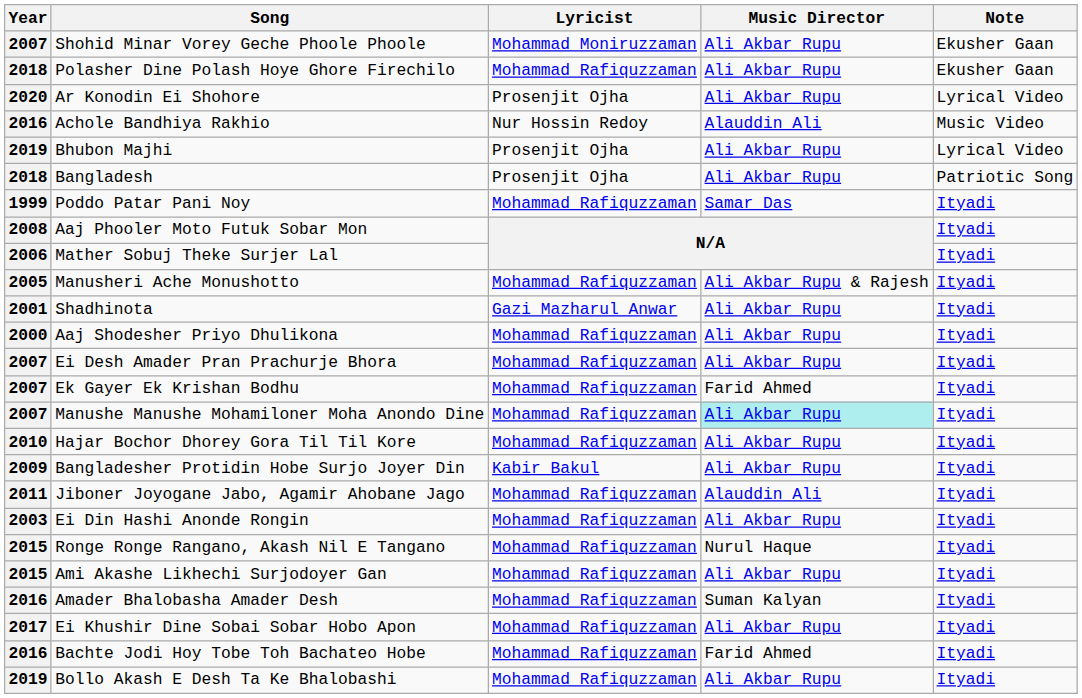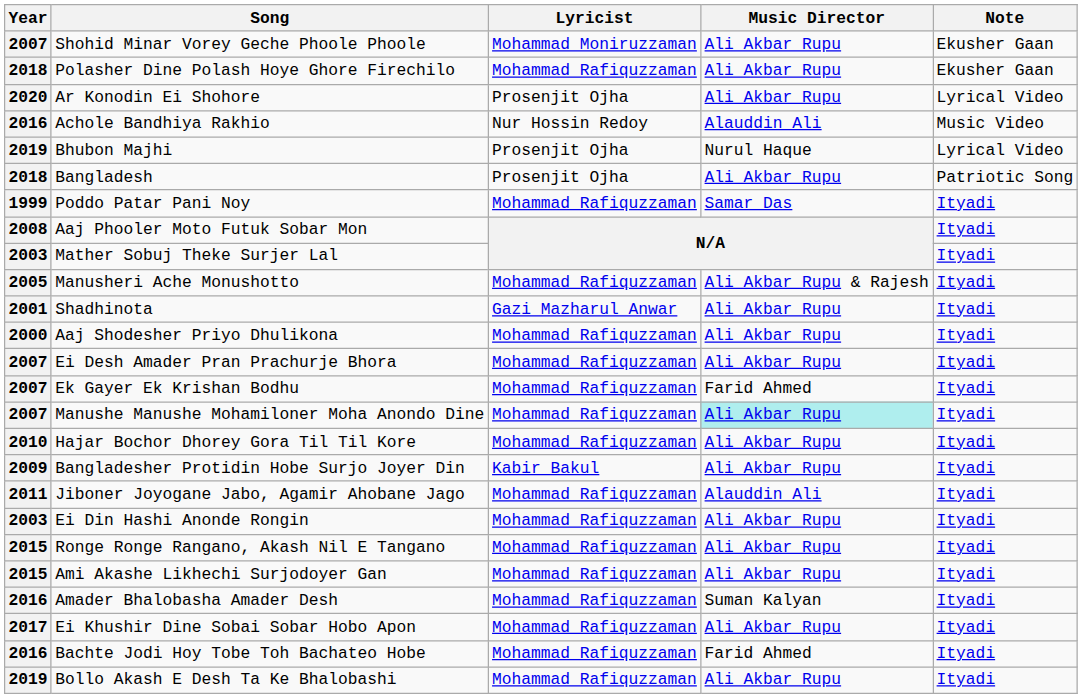 <table class="wikitable">
 <tr>
 <th>Year</th>
 <th>Song</th>
 <th>Lyricist</th>
 <th>Music Director</th>
 <th>Note</th>
 </tr>
 <tr>
 <th>2007</th>
 <td>Shohid Minar Vorey Geche Phoole Phoole</td>
 <td><a href='#'>Mohammad Moniruzzaman</a></td>
 <td><a href='#'>Ali Akbar Rupu</a></td>
 <td>Ekusher Gaan</td>
 </tr>
 <tr>
 <th>2018</th>
 <td>Polasher Dine Polash Hoye Ghore Firechilo</td>
 <td><a href='#'>Mohammad Rafiquzzaman</a></td>
 <td><a href='#'>Ali Akbar Rupu</a></td>
 <td>Ekusher Gaan</td>
 </tr>
 <tr>
 <th>2020</th>
 <td>Ar Konodin Ei Shohore</td>
 <td>Prosenjit Ojha</td>
 <td><a href='#'>Ali Akbar Rupu</a></td>
 <td>Lyrical Video</td>
 </tr>
 <tr>
 <th>2016</th>
 <td>Achole Bandhiya Rakhio</td>
 <td>Nur Hossin Redoy</td>
 <td><a href='#'>Alauddin Ali</a></td>
 <td>Music Video</td>
 </tr>
 <tr>
 <th>2019</th>
 <td>Bhubon Majhi</td>
 <td>Prosenjit Ojha</td>
-<td><a href='#'>Ali Akbar Rupu</a></td>
+<td>Nurul Haque</td>
 <td>Lyrical Video</td>
 </tr>
 <tr>
 <th>2018</th>
 <td>Bangladesh</td>
 <td>Prosenjit Ojha</td>
 <td><a href='#'>Ali Akbar Rupu</a></td>
 <td>Patriotic Song</td>
 </tr>
 <tr>
 <th>1999</th>
 <td>Poddo Patar Pani Noy</td>
 <td><a href='#'>Mohammad Rafiquzzaman</a></td>
 <td><a href='#'>Samar Das</a></td>
 <td><a href='#'>Ityadi</a></td>
 </tr>
 <tr>
 <th>2008</th>
 <td>Aaj Phooler Moto Futuk Sobar Mon</td>
 <th colspan="2" rowspan="2">N/A</th>
 <td><a href='#'>Ityadi</a></td>
 </tr>
 <tr>
-<th>2006</th>
+<th>2003</th>
 <td>Mather Sobuj Theke Surjer Lal</td>
 <td><a href='#'>Ityadi</a></td>
 </tr>
 <tr>
 <th>2005</th>
 <td>Manusheri Ache Monushotto</td>
 <td><a href='#'>Mohammad Rafiquzzaman</a></td>
 <td><a href='#'>Ali Akbar Rupu</a> & Rajesh</td>
 <td><a href='#'>Ityadi</a></td>
 </tr>
 <tr>
 <th>2001</th>
 <td>Shadhinota</td>
 <td><a href='#'>Gazi Mazharul Anwar</a></td>
 <td><a href='#'>Ali Akbar Rupu</a></td>
 <td><a href='#'>Ityadi</a></td>
 </tr>
 <tr>
 <th>2000</th>
 <td>Aaj Shodesher Priyo Dhulikona</td>
 <td><a href='#'>Mohammad Rafiquzzaman</a></td>
 <td><a href='#'>Ali Akbar Rupu</a></td>
 <td><a href='#'>Ityadi</a></td>
 </tr>
 <tr>
 <th>2007</th>
 <td>Ei Desh Amader Pran Prachurje Bhora</td>
 <td><a href='#'>Mohammad Rafiquzzaman</a></td>
 <td><a href='#'>Ali Akbar Rupu</a></td>
 <td><a href='#'>Ityadi</a></td>
 </tr>
 <tr>
 <th>2007</th>
 <td>Ek Gayer Ek Krishan Bodhu</td>
 <td><a href='#'>Mohammad Rafiquzzaman</a></td>
 <td>Farid Ahmed</td>
 <td><a href='#'>Ityadi</a></td>
 </tr>
 <tr>
 <th>2007</th>
 <td>Manushe Manushe Mohamiloner Moha Anondo Dine</td>
 <td><a href='#'>Mohammad Rafiquzzaman</a></td>
 <td style="background: paleturquoise;"><a href='#'>Ali Akbar Rupu</a></td>
 <td><a href='#'>Ityadi</a></td>
 </tr>
 <tr>
 <th>2010</th>
 <td>Hajar Bochor Dhorey Gora Til Til Kore</td>
 <td><a href='#'>Mohammad Rafiquzzaman</a></td>
 <td><a href='#'>Ali Akbar Rupu</a></td>
 <td><a href='#'>Ityadi</a></td>
 </tr>
 <tr>
 <th>2009</th>
 <td>Bangladesher Protidin Hobe Surjo Joyer Din</td>
 <td><a href='#'>Kabir Bakul</a></td>
 <td><a href='#'>Ali Akbar Rupu</a></td>
 <td><a href='#'>Ityadi</a></td>
 </tr>
 <tr>
 <th>2011</th>
 <td>Jiboner Joyogane Jabo, Agamir Ahobane Jago</td>
 <td><a href='#'>Mohammad Rafiquzzaman</a></td>
 <td><a href='#'>Alauddin Ali</a></td>
 <td><a href='#'>Ityadi</a></td>
 </tr>
 <tr>
 <th>2003</th>
 <td>Ei Din Hashi Anonde Rongin</td>
 <td><a href='#'>Mohammad Rafiquzzaman</a></td>
 <td><a href='#'>Ali Akbar Rupu</a></td>
 <td><a href='#'>Ityadi</a></td>
 </tr>
 <tr>
 <th>2015</th>
 <td>Ronge Ronge Rangano, Akash Nil E Tangano</td>
 <td><a href='#'>Mohammad Rafiquzzaman</a></td>
-<td>Nurul Haque</td>
+<td><a href='#'>Ali Akbar Rupu</a></td>
 <td><a href='#'>Ityadi</a></td>
 </tr>
 <tr>
 <th>2015</th>
 <td>Ami Akashe Likhechi Surjodoyer Gan</td>
 <td><a href='#'>Mohammad Rafiquzzaman</a></td>
 <td><a href='#'>Ali Akbar Rupu</a></td>
 <td><a href='#'>Ityadi</a></td>
 </tr>
 <tr>
 <th>2016</th>
 <td>Amader Bhalobasha Amader Desh</td>
 <td><a href='#'>Mohammad Rafiquzzaman</a></td>
 <td>Suman Kalyan</td>
 <td><a href='#'>Ityadi</a></td>
 </tr>
 <tr>
 <th>2017</th>
 <td>Ei Khushir Dine Sobai Sobar Hobo Apon</td>
 <td><a href='#'>Mohammad Rafiquzzaman</a></td>
 <td><a href='#'>Ali Akbar Rupu</a></td>
 <td><a href='#'>Ityadi</a></td>
 </tr>
 <tr>
 <th>2016</th>
 <td>Bachte Jodi Hoy Tobe Toh Bachateo Hobe</td>
 <td><a href='#'>Mohammad Rafiquzzaman</a></td>
 <td>Farid Ahmed</td>
 <td><a href='#'>Ityadi</a></td>
 </tr>
 <tr>
 <th>2019</th>
 <td>Bollo Akash E Desh Ta Ke Bhalobashi</td>
 <td><a href='#'>Mohammad Rafiquzzaman</a></td>
 <td><a href='#'>Ali Akbar Rupu</a></td>
 <td><a href='#'>Ityadi</a></td>
 </tr>
 </table>
